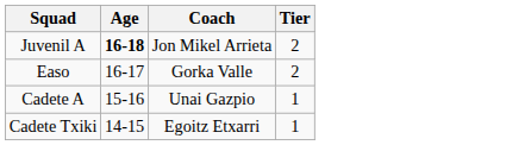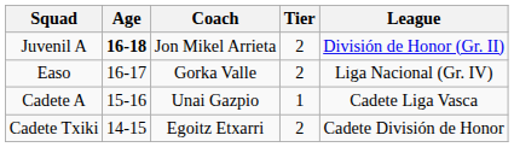 <table class="wikitable" style="text-align: center;">
 <tr>
 <th>Squad</th>
 <th>Age</th>
 <th>Coach</th>
 <th>Tier</th>
+<th>League</th>
 </tr>
 <tr>
 <td>Juvenil A</td>
 <td><strong>16-18</strong></td>
 <td>Jon Mikel Arrieta</td>
 <td>2</td>
+<td><a href='#'>División de Honor (Gr. II)</a></td>
 </tr>
 <tr>
 <td>Easo</td>
 <td>16-17</td>
 <td>Gorka Valle</td>
 <td>2</td>
+<td>Liga Nacional (Gr. IV)</td>
 </tr>
 <tr>
 <td>Cadete A</td>
 <td>15-16</td>
 <td>Unai Gazpio</td>
 <td>1</td>
+<td>Cadete Liga Vasca</td>
 </tr>
 <tr>
 <td>Cadete Txiki</td>
 <td>14-15</td>
 <td>Egoitz Etxarri</td>
-<td>1</td>
+<td>2</td>
+<td>Cadete División de Honor</td>
 </tr>
 </table>
